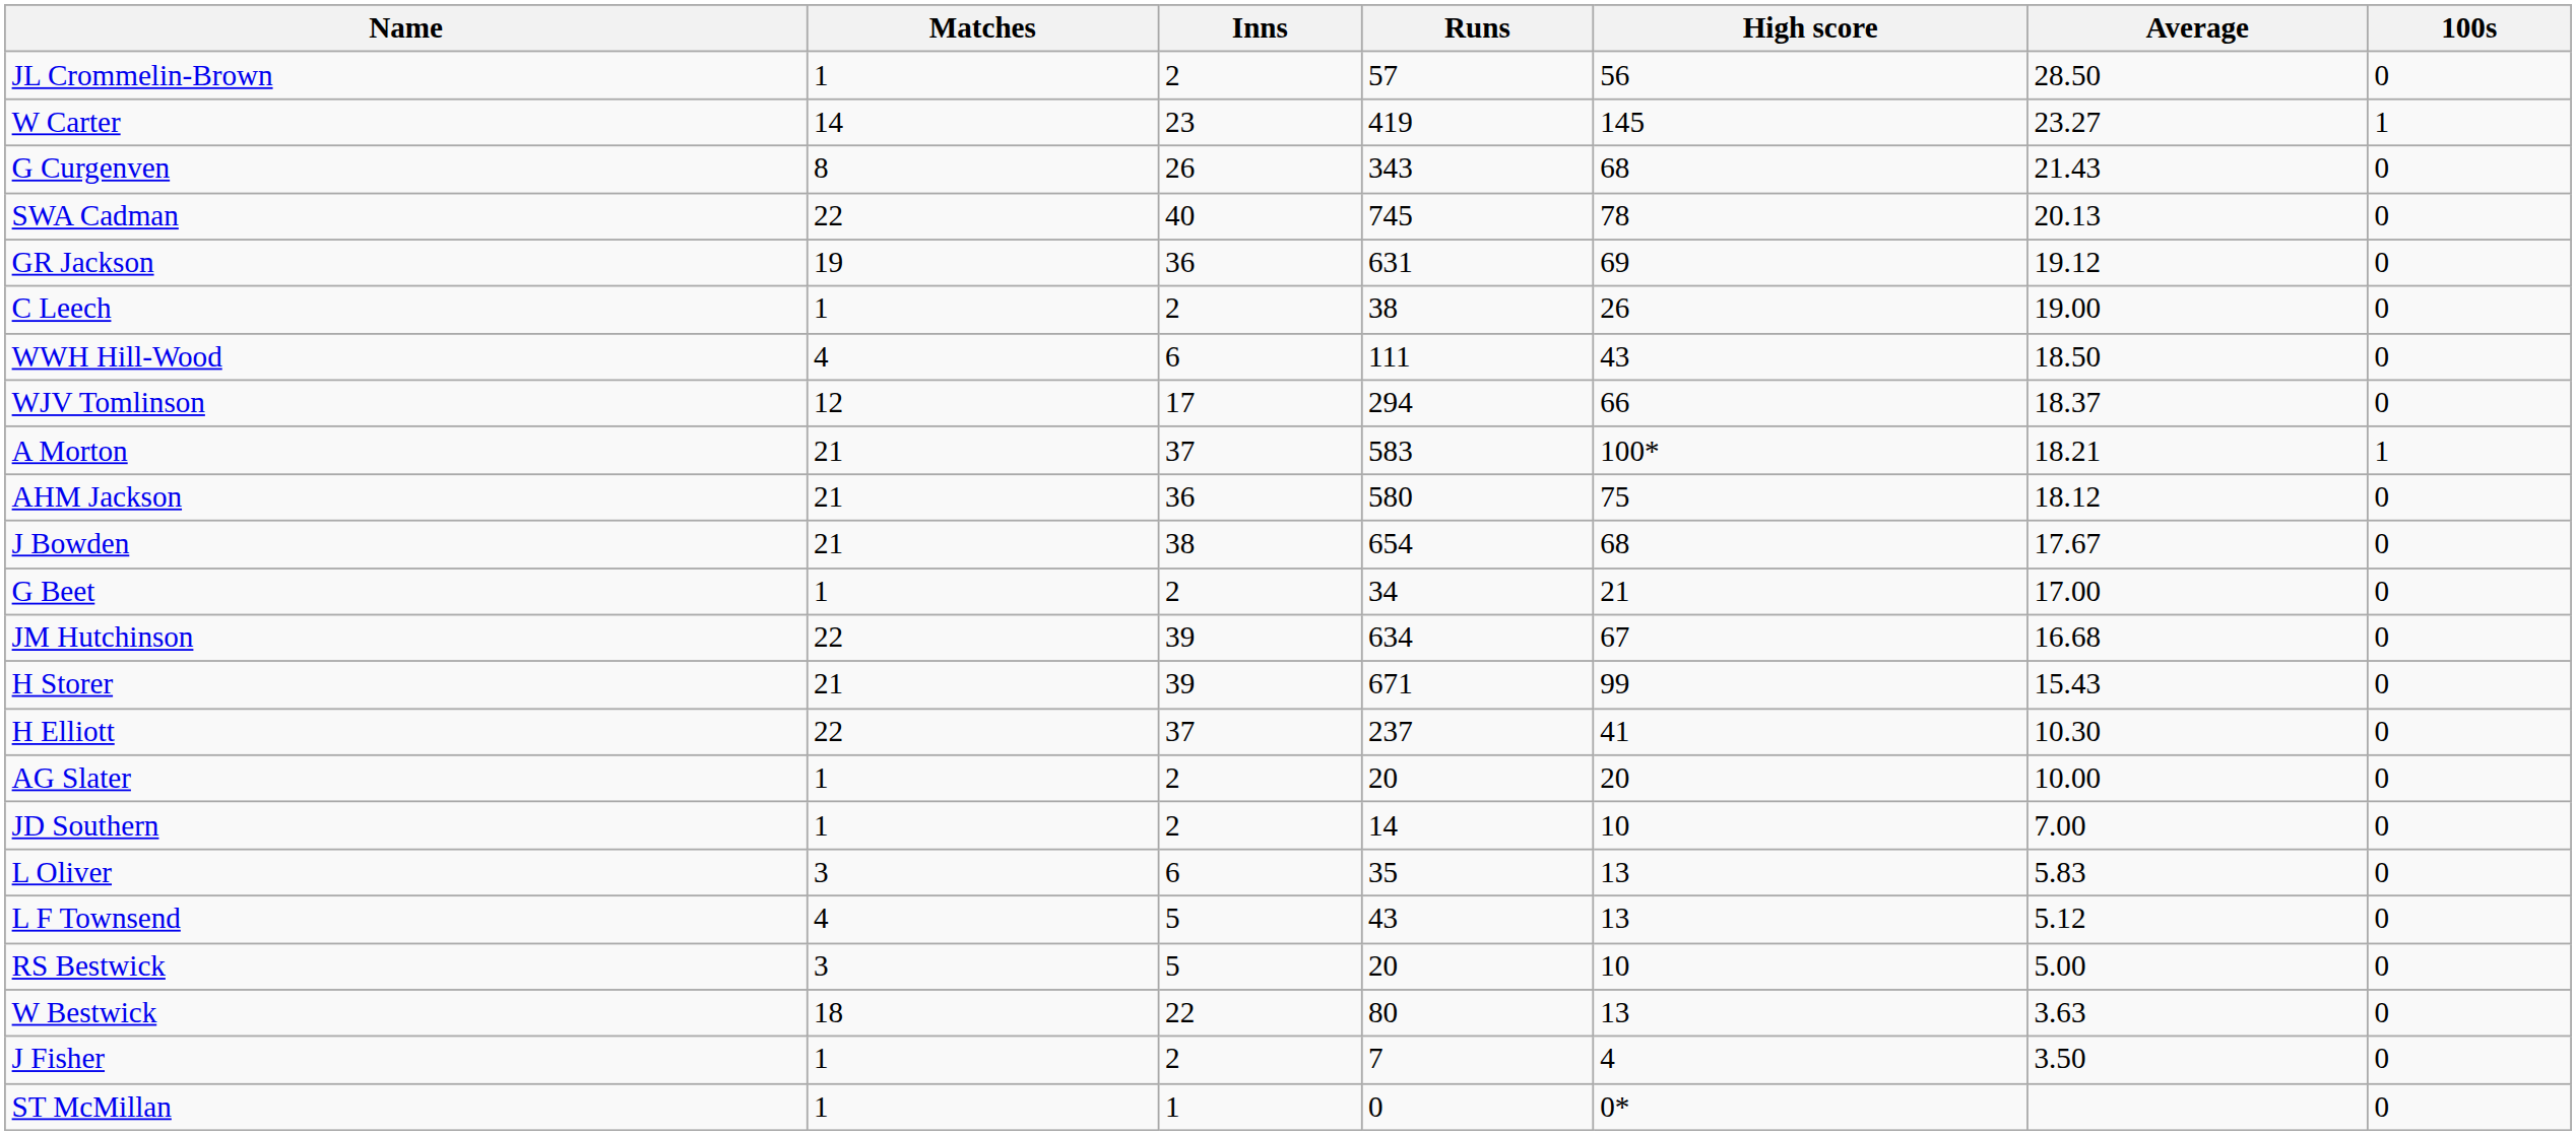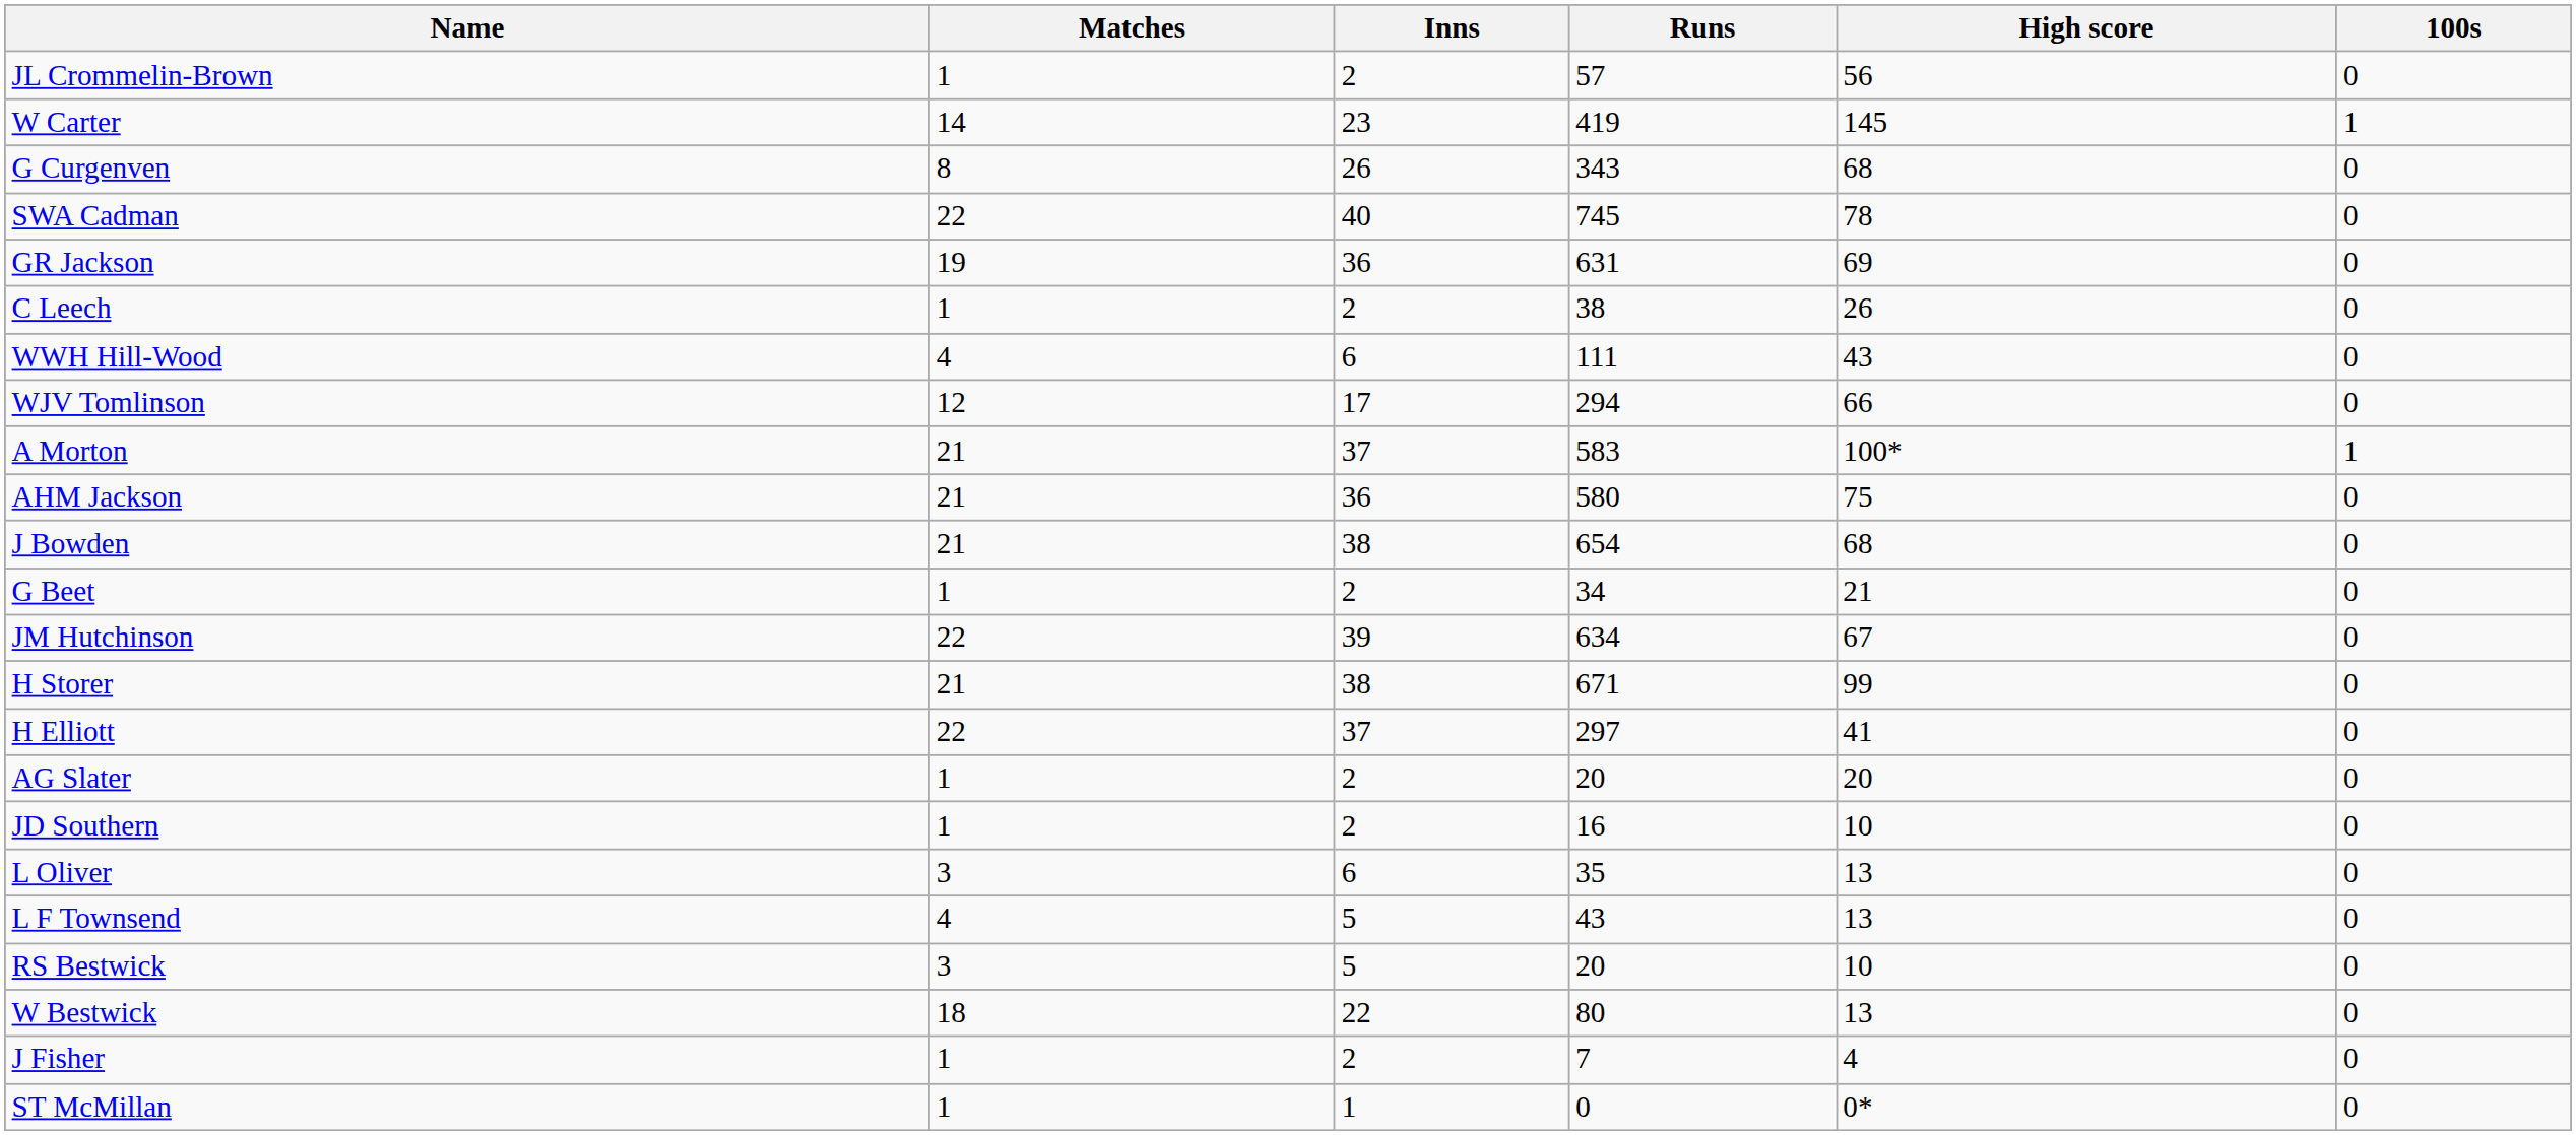 <table class="wikitable sortable" style="width:70%;">
 <tr style="background:#efefef;">
 <th>Name</th>
 <th>Matches</th>
 <th>Inns</th>
 <th>Runs</th>
 <th>High score</th>
-<th>Average</th>
 <th>100s</th>
 </tr>
 <tr>
 <td><a href='#'>JL Crommelin-Brown</a></td>
 <td>1</td>
 <td>2</td>
 <td>57</td>
 <td>56</td>
-<td>28.50</td>
 <td>0</td>
 </tr>
 <tr>
 <td><a href='#'>W Carter</a></td>
 <td>14</td>
 <td>23</td>
 <td>419</td>
 <td>145</td>
-<td>23.27</td>
 <td>1</td>
 </tr>
 <tr>
 <td><a href='#'>G Curgenven</a></td>
 <td>8</td>
 <td>26</td>
 <td>343</td>
 <td>68</td>
-<td>21.43</td>
 <td>0</td>
 </tr>
 <tr>
 <td><a href='#'>SWA Cadman</a></td>
 <td>22</td>
 <td>40</td>
 <td>745</td>
 <td>78</td>
-<td>20.13</td>
 <td>0</td>
 </tr>
 <tr>
 <td><a href='#'>GR Jackson</a></td>
 <td>19</td>
 <td>36</td>
 <td>631</td>
 <td>69</td>
-<td>19.12</td>
 <td>0</td>
 </tr>
 <tr>
 <td><a href='#'>C Leech</a></td>
 <td>1</td>
 <td>2</td>
 <td>38</td>
 <td>26</td>
-<td>19.00</td>
 <td>0</td>
 </tr>
 <tr>
 <td><a href='#'>WWH Hill-Wood</a></td>
 <td>4</td>
 <td>6</td>
 <td>111</td>
 <td>43</td>
-<td>18.50</td>
 <td>0</td>
 </tr>
 <tr>
 <td><a href='#'>WJV Tomlinson</a></td>
 <td>12</td>
 <td>17</td>
 <td>294</td>
 <td>66</td>
-<td>18.37</td>
 <td>0</td>
 </tr>
 <tr>
 <td><a href='#'>A Morton</a></td>
 <td>21</td>
 <td>37</td>
 <td>583</td>
 <td>100*</td>
-<td>18.21</td>
 <td>1</td>
 </tr>
 <tr>
 <td><a href='#'>AHM Jackson</a></td>
 <td>21</td>
 <td>36</td>
 <td>580</td>
 <td>75</td>
-<td>18.12</td>
 <td>0</td>
 </tr>
 <tr>
 <td><a href='#'>J Bowden</a></td>
 <td>21</td>
 <td>38</td>
 <td>654</td>
 <td>68</td>
-<td>17.67</td>
 <td>0</td>
 </tr>
 <tr>
 <td><a href='#'>G Beet</a></td>
 <td>1</td>
 <td>2</td>
 <td>34</td>
 <td>21</td>
-<td>17.00</td>
 <td>0</td>
 </tr>
 <tr>
 <td><a href='#'>JM Hutchinson</a></td>
 <td>22</td>
 <td>39</td>
 <td>634</td>
 <td>67</td>
-<td>16.68</td>
 <td>0</td>
 </tr>
 <tr>
 <td><a href='#'>H Storer</a></td>
 <td>21</td>
-<td>39</td>
+<td>38</td>
 <td>671</td>
 <td>99</td>
-<td>15.43</td>
 <td>0</td>
 </tr>
 <tr>
 <td><a href='#'>H Elliott</a></td>
 <td>22</td>
 <td>37</td>
-<td>237</td>
+<td>297</td>
 <td>41</td>
-<td>10.30</td>
 <td>0</td>
 </tr>
 <tr>
 <td><a href='#'>AG Slater</a></td>
 <td>1</td>
 <td>2</td>
 <td>20</td>
 <td>20</td>
-<td>10.00</td>
 <td>0</td>
 </tr>
 <tr>
 <td><a href='#'>JD Southern</a></td>
 <td>1</td>
 <td>2</td>
-<td>14</td>
+<td>16</td>
 <td>10</td>
-<td>7.00</td>
 <td>0</td>
 </tr>
 <tr>
 <td><a href='#'>L Oliver</a></td>
 <td>3</td>
 <td>6</td>
 <td>35</td>
 <td>13</td>
-<td>5.83</td>
 <td>0</td>
 </tr>
 <tr>
 <td><a href='#'>L F Townsend</a></td>
 <td>4</td>
 <td>5</td>
 <td>43</td>
 <td>13</td>
-<td>5.12</td>
 <td>0</td>
 </tr>
 <tr>
 <td><a href='#'>RS Bestwick</a></td>
 <td>3</td>
 <td>5</td>
 <td>20</td>
 <td>10</td>
-<td>5.00</td>
 <td>0</td>
 </tr>
 <tr>
 <td><a href='#'>W Bestwick</a></td>
 <td>18</td>
 <td>22</td>
 <td>80</td>
 <td>13</td>
-<td>3.63</td>
 <td>0</td>
 </tr>
 <tr>
 <td><a href='#'>J Fisher</a></td>
 <td>1</td>
 <td>2</td>
 <td>7</td>
 <td>4</td>
-<td>3.50</td>
 <td>0</td>
 </tr>
 <tr>
 <td><a href='#'>ST McMillan</a></td>
 <td>1</td>
 <td>1</td>
 <td>0</td>
 <td>0*</td>
-<td></td>
 <td>0  </td>
 </tr>
 </table>
